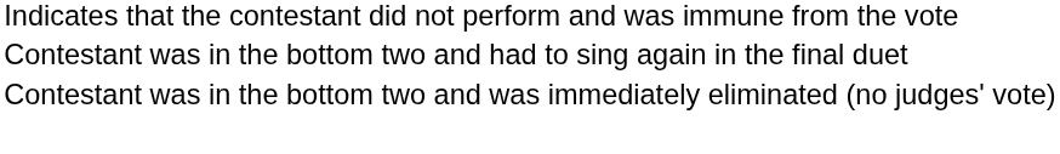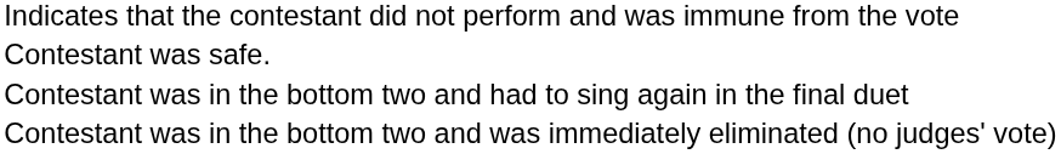 <table>
 <tr valign="top">
 <td></td>
 <td>Indicates that the contestant did not perform and was immune from the vote</td>
+</tr>
+<tr valign="top">
+<td></td>
+<td>Contestant was safe.</td>
 </tr>
 <tr valign="top">
 <td></td>
 <td>Contestant was in the bottom two and had to sing again in the final duet</td>
 </tr>
 <tr valign="top">
 <td></td>
 <td>Contestant was in the bottom two and was immediately eliminated (no judges' vote)</td>
 </tr>
 </table>
